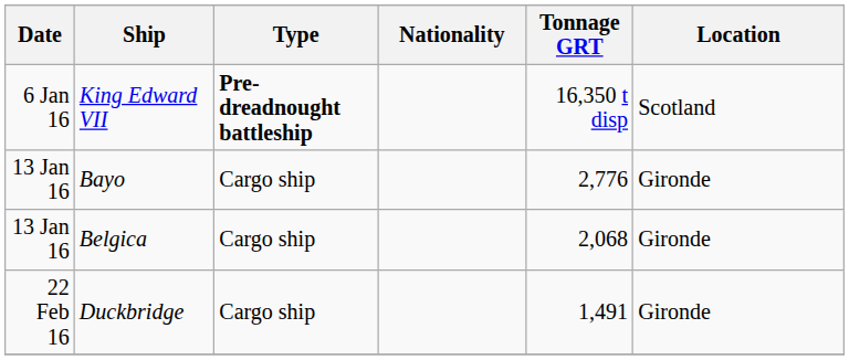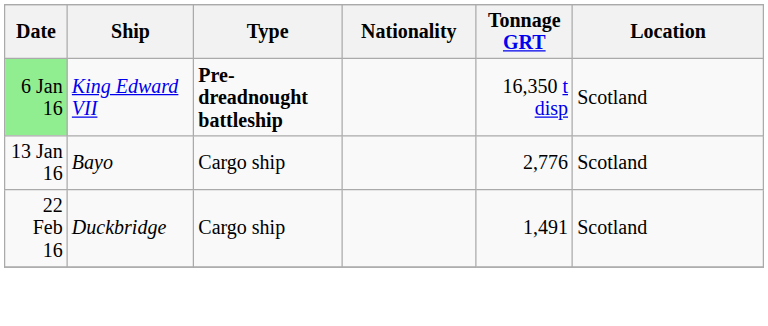 <table class="wikitable">
 <tr>
 </tr>
 <tr>
 <th scope="col" width="70px">Date</th>
 <th scope="col" width="140px">Ship</th>
 <th scope="col" width="170px">Type</th>
 <th scope="col" width="160px">Nationality</th>
 <th scope="col" width="100px">Tonnage <a href='#'>GRT</a></th>
 <th scope="col" width="360px">Location</th>
 </tr>
 <tr>
-<td align="right">6 Jan 16</td>
+<td align="right" style="background: lightgreen;">6 Jan 16</td>
 <td><a href='#'><em>King Edward VII</em></a></td>
 <td><strong>Pre-dreadnought battleship</strong></td>
 <td></td>
 <td align="right">16,350 <a href='#'>t</a> <a href='#'>disp</a></td>
 <td>Scotland</td>
 </tr>
 <tr>
 <td align="right">13 Jan 16</td>
 <td><em>Bayo</em></td>
 <td>Cargo ship</td>
 <td></td>
 <td align="right">2,776</td>
-<td>Gironde</td>
-</tr>
-<tr>
-<td align="right">13 Jan 16</td>
-<td><em>Belgica</em></td>
-<td>Cargo ship</td>
-<td></td>
-<td align="right">2,068</td>
-<td>Gironde</td>
+<td>Scotland</td>
 </tr>
 <tr>
 <td align="right">22 Feb 16</td>
 <td><em>Duckbridge</em></td>
 <td>Cargo ship</td>
 <td></td>
 <td align="right">1,491</td>
-<td>Gironde</td>
+<td>Scotland</td>
 </tr>
 <tr>
 </tr>
 </table>
